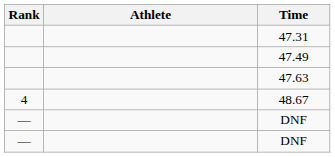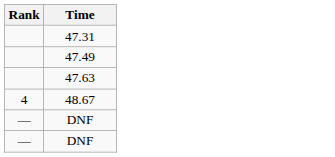 <table class=wikitable style="text-align:center">
 <tr>
 <th width=40>Rank</th>
-<th width=250>Athlete</th>
 <th width=80>Time</th>
 </tr>
 <tr>
 <td></td>
-<td align=left></td>
 <td>47.31</td>
 </tr>
 <tr>
 <td></td>
-<td align=left></td>
 <td>47.49</td>
 </tr>
 <tr>
 <td></td>
-<td align=left></td>
 <td>47.63</td>
 </tr>
 <tr>
 <td>4</td>
-<td align=left></td>
 <td>48.67</td>
 </tr>
 <tr>
 <td>—</td>
-<td align=left></td>
 <td>DNF</td>
 </tr>
 <tr>
 <td>—</td>
-<td align=left></td>
 <td>DNF</td>
 </tr>
 </table>
